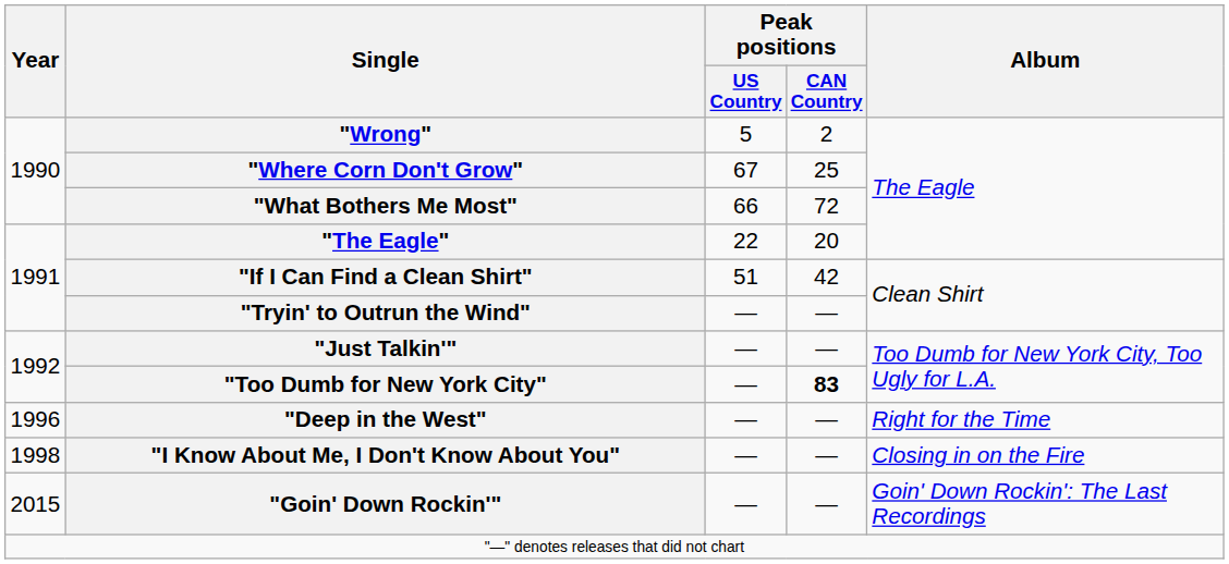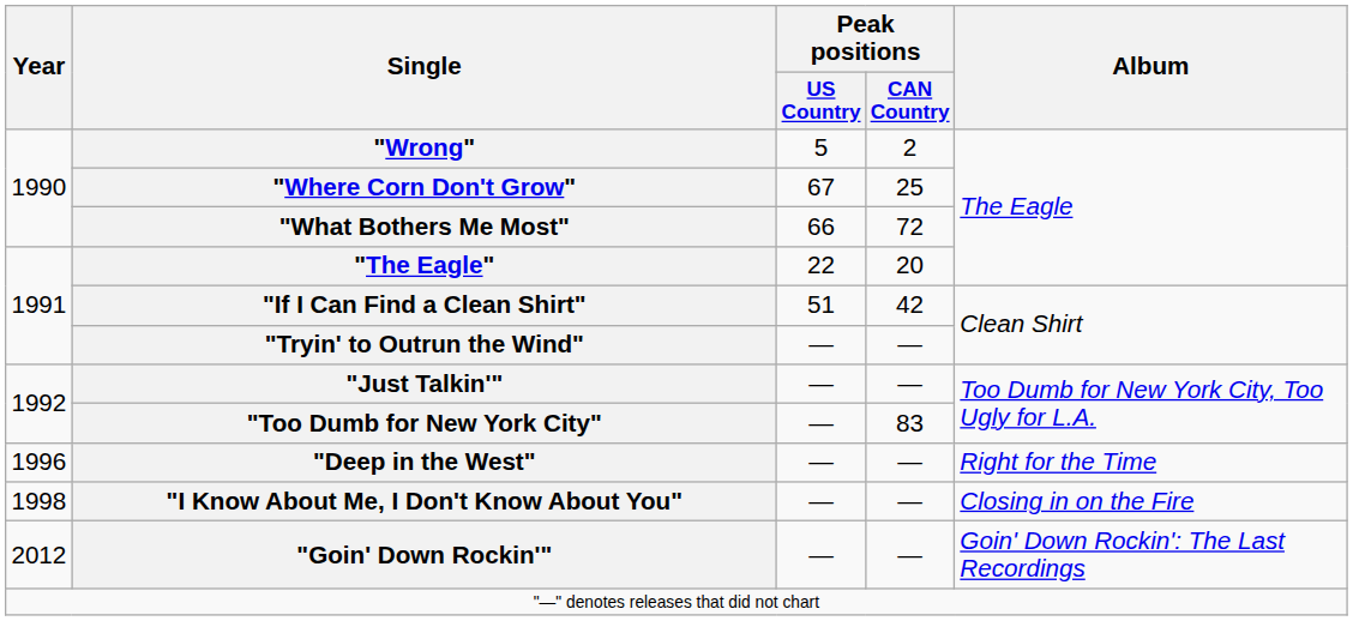 <table class="wikitable plainrowheaders" style="text-align:center;">
 <tr>
 <th rowspan="2">Year</th>
 <th rowspan="2" style="width:28em;">Single</th>
 <th colspan="2">Peak positions</th>
 <th rowspan="2">Album</th>
 </tr>
 <tr style="font-size:smaller;">
 <th width="40"><a href='#'>US Country</a><br></th>
 <th width="40"><a href='#'>CAN Country</a><br></th>
 </tr>
 <tr>
 <td rowspan="3">1990</td>
 <th scope="row">"<a href='#'>Wrong</a>"</th>
 <td>5</td>
 <td>2</td>
 <td rowspan="4" align="left"><em><a href='#'>The Eagle</a></em></td>
 </tr>
 <tr>
 <th scope="row">"<a href='#'>Where Corn Don't Grow</a>"</th>
 <td>67</td>
 <td>25</td>
 </tr>
 <tr>
 <th scope="row">"What Bothers Me Most"</th>
 <td>66</td>
 <td>72</td>
 </tr>
 <tr>
 <td rowspan="3">1991</td>
 <th scope="row">"<a href='#'>The Eagle</a>"</th>
 <td>22</td>
 <td>20</td>
 </tr>
 <tr>
 <th scope="row">"If I Can Find a Clean Shirt" </th>
 <td>51</td>
 <td>42</td>
 <td rowspan="2" align="left"><em>Clean Shirt</em></td>
 </tr>
 <tr>
 <th scope="row">"Tryin' to Outrun the Wind" </th>
 <td>—</td>
 <td>—</td>
 </tr>
 <tr>
 <td rowspan="2">1992</td>
 <th scope="row">"Just Talkin'"</th>
 <td>—</td>
 <td>—</td>
 <td rowspan="2" align="left"><em><a href='#'>Too Dumb for New York City, Too Ugly for L.A.</a></em></td>
 </tr>
 <tr>
 <th scope="row">"Too Dumb for New York City"</th>
 <td>—</td>
-<td><strong>83</strong></td>
+<td>83</td>
 </tr>
 <tr>
 <td>1996</td>
 <th scope="row">"Deep in the West" </th>
 <td>—</td>
 <td>—</td>
 <td align="left"><em><a href='#'>Right for the Time</a></em></td>
 </tr>
 <tr>
 <td>1998</td>
 <th scope="row">"I Know About Me, I Don't Know About You"</th>
 <td>—</td>
 <td>—</td>
 <td align="left"><em><a href='#'>Closing in on the Fire</a></em></td>
 </tr>
 <tr>
-<td>2015</td>
+<td>2012</td>
 <th scope="row">"Goin' Down Rockin'"</th>
 <td>—</td>
 <td>—</td>
 <td align="left"><em><a href='#'>Goin' Down Rockin': The Last Recordings</a></em></td>
 </tr>
 <tr>
 <td colspan="5" style="font-size:8pt">"—" denotes releases that did not chart</td>
 </tr>
 </table>
